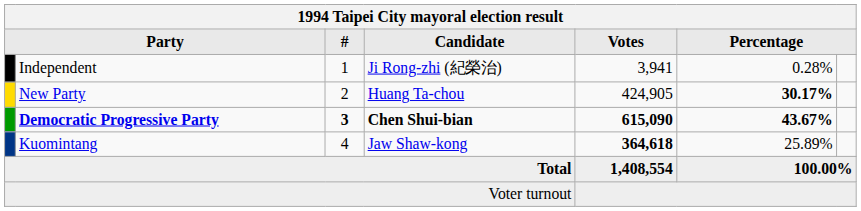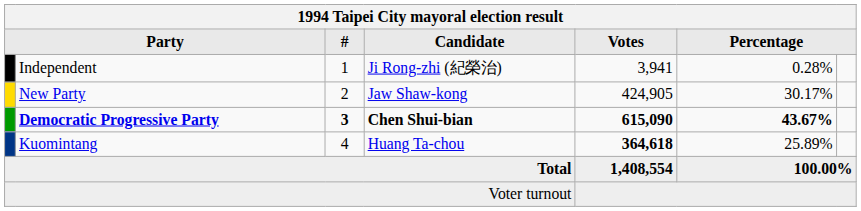 <table class="wikitable collapsible" style="margin:1em auto;">
 <tr>
 <th colspan="7">1994 Taipei City mayoral election result</th>
 </tr>
 <tr>
 <th colspan="2" style="background:#e9e9e9; width:20em;">Party</th>
 <th style="background:#e9e9e9; width:2em;">#</th>
 <th style="background:#e9e9e9; width:13em;">Candidate</th>
 <th style="background:#e9e9e9; width:6em;">Votes</th>
 <th colspan="2" style="background:#e9e9e9; width:11em;">Percentage</th>
 </tr>
 <tr>
 <td style="background:#000;"></td>
 <td align=left> Independent</td>
 <td align=center>1</td>
 <td align=left><a href='#'>Ji Rong-zhi</a> (紀榮治)</td>
 <td align=right>3,941</td>
 <td align=right>0.28%</td>
 <td align=right></td>
 </tr>
 <tr>
 <td style="background:#ffdb00;"></td>
 <td align=left> <a href='#'>New Party</a></td>
 <td align=center>2</td>
-<td align=left><a href='#'>Huang Ta-chou</a></td>
+<td align=left><a href='#'>Jaw Shaw-kong</a></td>
 <td align=right>424,905</td>
-<td align=right><strong>30.17%</strong></td>
+<td align=right>30.17%</td>
 <td align=right></td>
 </tr>
 <tr>
 <td style="background:#009a00;"></td>
 <td align=left><strong><a href='#'>Democratic Progressive Party</a></strong></td>
 <td align=center><strong>3</strong></td>
 <td align=left><strong>Chen Shui-bian</strong></td>
 <td align=right><strong>615,090</strong></td>
 <td align=right><strong>43.67%</strong></td>
 <td align=right> </td>
 </tr>
 <tr>
 <td style="background:#003586;"></td>
 <td align=left> <a href='#'>Kuomintang</a></td>
 <td align=center>4</td>
-<td align=left><a href='#'>Jaw Shaw-kong</a></td>
+<td align=left><a href='#'>Huang Ta-chou</a></td>
 <td align=right><strong>364,618</strong></td>
 <td align=right>25.89%</td>
 <td align=right></td>
 </tr>
 <tr style="background:#eee;">
 <td colspan="4" style="text-align:right;"><strong>Total</strong></td>
 <td align=right><strong>1,408,554</strong></td>
 <td style="text-align:right;" colspan="2"><strong>100.00%</strong></td>
 </tr>
 <tr style="background:#eee; text-align:right;">
 <td colspan="4">Voter turnout</td>
 <td colspan="3" style="text-align:right;"></td>
 </tr>
 </table>
